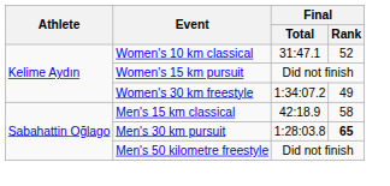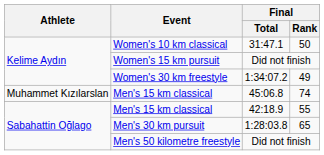 <table class="wikitable" style="font-size:90%">
 <tr>
 <th rowspan="2">Athlete</th>
 <th rowspan="2">Event</th>
 <th colspan="2">Final</th>
 </tr>
 <tr>
 <th>Total</th>
 <th>Rank</th>
 </tr>
 <tr>
 <td rowspan=3><a href='#'>Kelime Aydın</a></td>
 <td><a href='#'>Women's 10 km classical</a></td>
 <td align="center">31:47.1</td>
-<td align="center">52</td>
+<td align="center">50</td>
 </tr>
 <tr>
 <td><a href='#'>Women's 15 km pursuit</a></td>
 <td colspan=2 align="center">Did not finish</td>
 </tr>
 <tr>
 <td><a href='#'>Women's 30 km freestyle</a></td>
 <td align="center">1:34:07.2</td>
 <td align="center">49</td>
 </tr>
 <tr>
+<td>Muhammet Kızılarslan</td>
+<td><a href='#'>Men's 15 km classical</a></td>
+<td align="center">45:06.8</td>
+<td align="center">74</td>
+</tr>
+<tr>
 <td rowspan=3><a href='#'>Sabahattin Oğlago</a></td>
 <td><a href='#'>Men's 15 km classical</a></td>
 <td align="center">42:18.9</td>
-<td align="center">58</td>
+<td align="center">55</td>
 </tr>
 <tr>
 <td><a href='#'>Men's 30 km pursuit</a></td>
 <td align="center">1:28:03.8</td>
-<td align="center"><strong>65</strong></td>
+<td align="center">65</td>
 </tr>
 <tr>
 <td><a href='#'>Men's 50 kilometre freestyle</a></td>
 <td colspan=2 align="center">Did not finish</td>
 </tr>
 </table>
